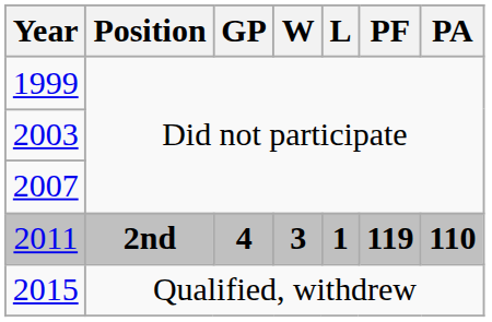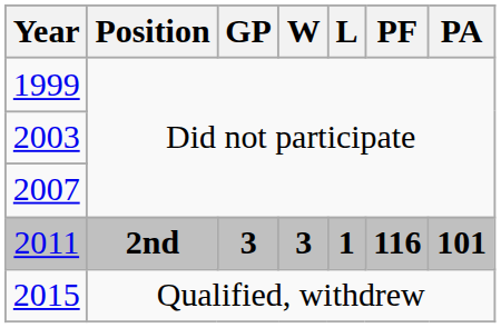 <table class="wikitable" style="text-align: center;">
 <tr>
 <th>Year</th>
 <th>Position</th>
 <th>GP</th>
 <th>W</th>
 <th>L</th>
 <th>PF</th>
 <th>PA</th>
 </tr>
 <tr>
 <td> <a href='#'>1999</a></td>
 <td colspan=6 rowspan=3>Did not participate</td>
 </tr>
 <tr>
 <td> <a href='#'>2003</a></td>
 </tr>
 <tr>
 <td> <a href='#'>2007</a></td>
 </tr>
 <tr bgcolor=silver>
 <td> <a href='#'>2011</a></td>
 <td><strong>2nd</strong></td>
-<td><strong>4</strong></td>
+<td><strong>3</strong></td>
 <td><strong>3</strong></td>
 <td><strong>1</strong></td>
-<td><strong>119</strong></td>
-<td><strong>110</strong></td>
+<td><strong>116</strong></td>
+<td><strong>101</strong></td>
 </tr>
 <tr>
 <td> <a href='#'>2015</a></td>
 <td colspan=6>Qualified, withdrew</td>
 </tr>
 </table>
